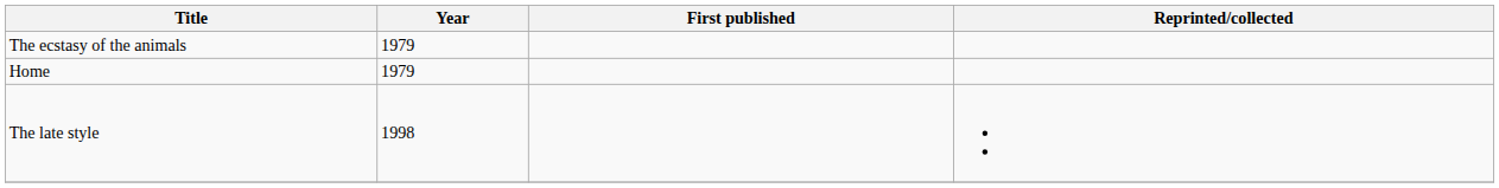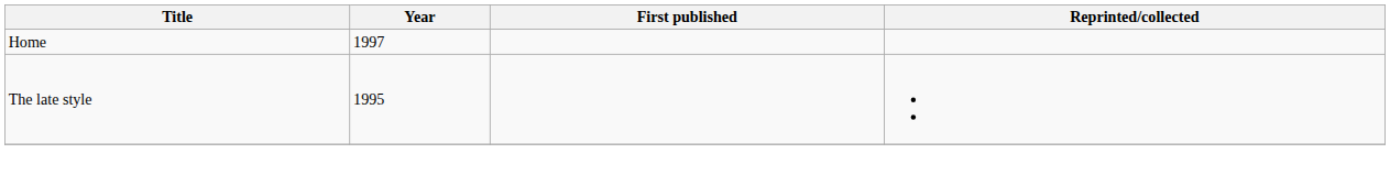 <table class='wikitable sortable' width='90%'>
 <tr>
 <th width=25%>Title</th>
 <th>Year</th>
 <th>First published</th>
 <th>Reprinted/collected</th>
 </tr>
 <tr>
-<td>The ecstasy of the animals</td>
-<td>1979</td>
-<td></td>
-<td></td>
-</tr>
-<tr>
 <td>Home</td>
-<td>1979</td>
+<td>1997</td>
 <td></td>
 <td></td>
 </tr>
 <tr>
 <td>The late style</td>
-<td>1998</td>
+<td>1995</td>
 <td></td>
 <td><br><ul><li></li><li></li></ul></td>
 </tr>
 <tr>
 </tr>
 </table>
